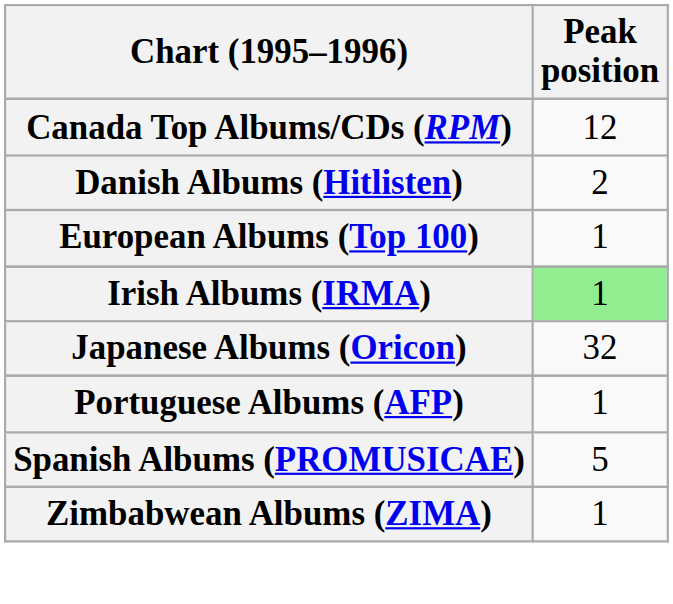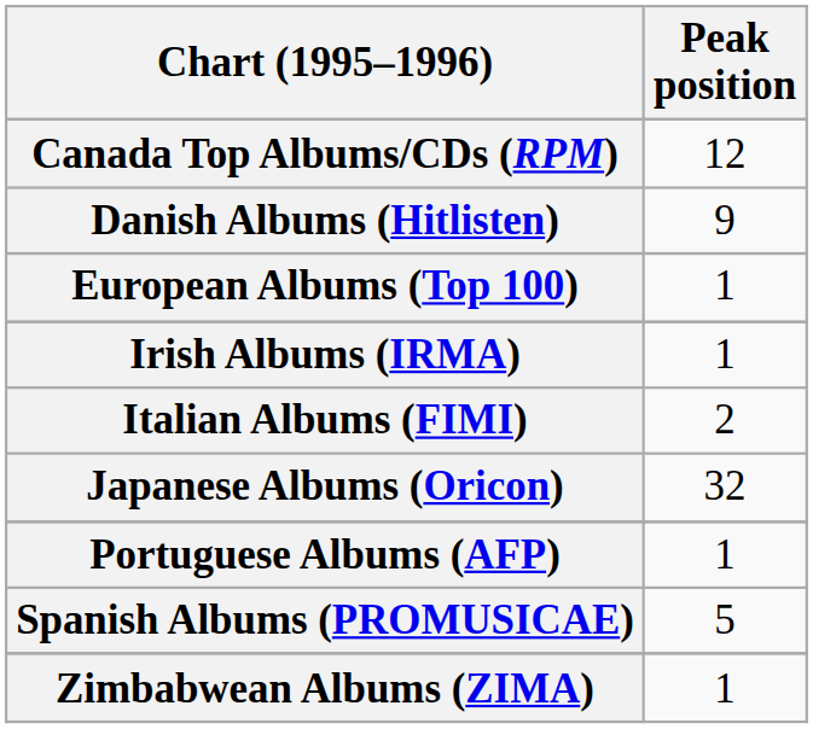 <table class="wikitable plainrowheaders sortable" style="text-align:center;">
 <tr>
 <th scope="col">Chart (1995–1996)</th>
 <th scope="col">Peak<br>position</th>
 </tr>
 <tr>
 </tr>
 <tr>
 </tr>
 <tr>
 </tr>
 <tr>
 </tr>
 <tr>
 <th scope="row">Canada Top Albums/CDs (<em><a href='#'>RPM</a></em>)</th>
 <td>12</td>
 </tr>
 <tr>
 <th scope="row">Danish Albums (<a href='#'>Hitlisten</a>)</th>
-<td>2</td>
+<td>9</td>
 </tr>
 <tr>
 </tr>
 <tr>
 <th scope="row">European Albums (<a href='#'>Top 100</a>)</th>
 <td>1</td>
 </tr>
 <tr>
 </tr>
 <tr>
 </tr>
 <tr>
 <th scope="row">Irish Albums (<a href='#'>IRMA</a>)</th>
-<td style="background: lightgreen;">1</td>
+<td>1</td>
+</tr>
+<tr>
+<th scope="row">Italian Albums (<a href='#'>FIMI</a>)</th>
+<td>2</td>
 </tr>
 <tr>
 <th scope="row">Japanese Albums (<a href='#'>Oricon</a>)</th>
 <td>32</td>
 </tr>
 <tr>
 </tr>
 <tr>
 </tr>
 <tr>
 <th scope="row">Portuguese Albums (<a href='#'>AFP</a>)</th>
 <td>1</td>
 </tr>
 <tr>
 <th scope="row">Spanish Albums (<a href='#'>PROMUSICAE</a>)</th>
 <td>5</td>
 </tr>
 <tr>
 </tr>
 <tr>
 </tr>
 <tr>
 </tr>
 <tr>
 </tr>
 <tr>
 <th scope="row">Zimbabwean Albums (<a href='#'>ZIMA</a>)</th>
 <td style="text-align:center">1</td>
 </tr>
 </table>
